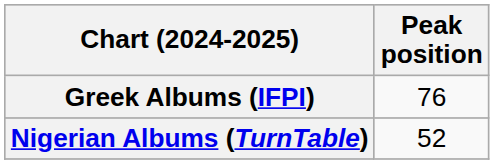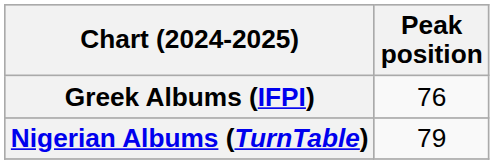 <table class="wikitable plainrowheaders" style="text-align:center">
 <tr>
 <th scope="col">Chart (2024-2025)</th>
 <th scope="col">Peak<br>position</th>
 </tr>
 <tr>
 <th scope="row">Greek Albums (<a href='#'>IFPI</a>)</th>
 <td>76</td>
 </tr>
 <tr>
 <th scope="row"><a href='#'>Nigerian Albums</a> (<em><a href='#'>TurnTable</a></em>)</th>
-<td>52</td>
+<td>79</td>
 </tr>
 </table>
